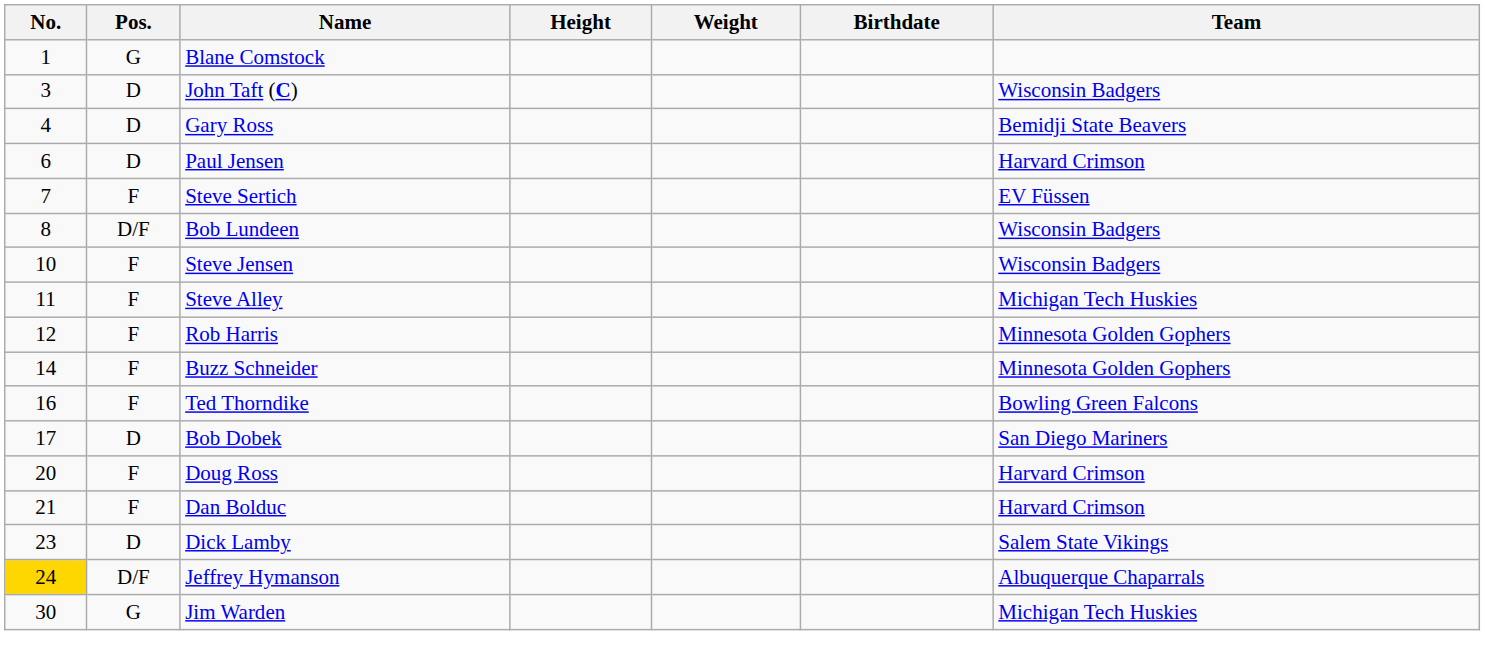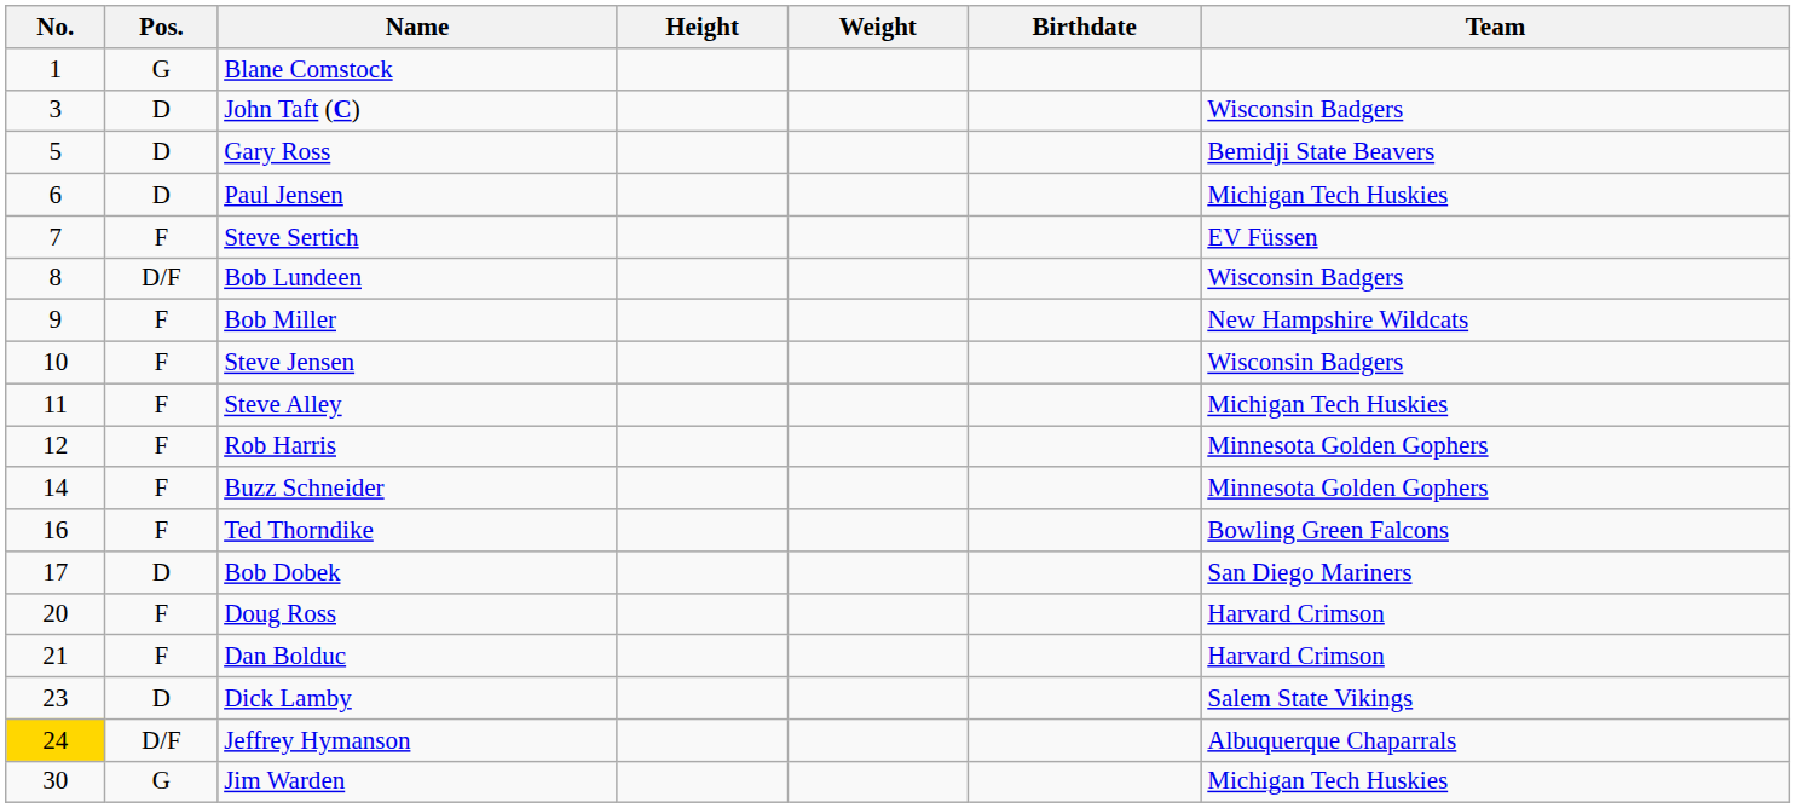 <table class="wikitable sortable" width="80%" style="font-size: 90%; text-align: center;">
 <tr>
 <th>No.</th>
 <th>Pos.</th>
 <th>Name</th>
 <th>Height</th>
 <th>Weight</th>
 <th>Birthdate</th>
 <th>Team</th>
 </tr>
 <tr>
 <td>1</td>
 <td>G</td>
 <td style="text-align:left;"><a href='#'>Blane Comstock</a></td>
 <td></td>
 <td></td>
 <td style="text-align:right;"></td>
 <td style="text-align:left;"></td>
 </tr>
 <tr>
 <td>3</td>
 <td>D</td>
 <td style="text-align:left;"><a href='#'>John Taft</a> (<strong><a href='#'>C</a></strong>)</td>
 <td></td>
 <td></td>
 <td style="text-align:right;"></td>
 <td style="text-align:left;"> <a href='#'>Wisconsin Badgers</a></td>
 </tr>
 <tr>
-<td>4</td>
+<td>5</td>
 <td>D</td>
 <td style="text-align:left;"><a href='#'>Gary Ross</a></td>
 <td></td>
 <td></td>
 <td style="text-align:right;"></td>
 <td style="text-align:left;"> <a href='#'>Bemidji State Beavers</a></td>
 </tr>
 <tr>
 <td>6</td>
 <td>D</td>
 <td style="text-align:left;"><a href='#'>Paul Jensen</a></td>
 <td></td>
 <td></td>
 <td style="text-align:right;"></td>
-<td style="text-align:left;"> <a href='#'>Harvard Crimson</a></td>
+<td style="text-align:left;"> <a href='#'>Michigan Tech Huskies</a></td>
 </tr>
 <tr>
 <td>7</td>
 <td>F</td>
 <td style="text-align:left;"><a href='#'>Steve Sertich</a></td>
 <td></td>
 <td></td>
 <td style="text-align:right;"></td>
 <td style="text-align:left;"> <a href='#'>EV Füssen</a></td>
 </tr>
 <tr>
 <td>8</td>
 <td>D/F</td>
 <td style="text-align:left;"><a href='#'>Bob Lundeen</a></td>
 <td></td>
 <td></td>
 <td style="text-align:right;"></td>
 <td style="text-align:left;"> <a href='#'>Wisconsin Badgers</a></td>
+</tr>
+<tr>
+<td>9</td>
+<td>F</td>
+<td style="text-align:left;"><a href='#'>Bob Miller</a></td>
+<td></td>
+<td></td>
+<td style="text-align:right;"></td>
+<td style="text-align:left;"> <a href='#'>New Hampshire Wildcats</a></td>
 </tr>
 <tr>
 <td>10</td>
 <td>F</td>
 <td style="text-align:left;"><a href='#'>Steve Jensen</a></td>
 <td></td>
 <td></td>
 <td style="text-align:right;"></td>
 <td style="text-align:left;"> <a href='#'>Wisconsin Badgers</a></td>
 </tr>
 <tr>
 <td>11</td>
 <td>F</td>
 <td style="text-align:left;"><a href='#'>Steve Alley</a></td>
 <td></td>
 <td></td>
 <td style="text-align:right;"></td>
 <td style="text-align:left;"> <a href='#'>Michigan Tech Huskies</a></td>
 </tr>
 <tr>
 <td>12</td>
 <td>F</td>
 <td style="text-align:left;"><a href='#'>Rob Harris</a></td>
 <td></td>
 <td></td>
 <td style="text-align:right;"></td>
 <td style="text-align:left;"> <a href='#'>Minnesota Golden Gophers</a></td>
 </tr>
 <tr>
 <td>14</td>
 <td>F</td>
 <td style="text-align:left;"><a href='#'>Buzz Schneider</a></td>
 <td></td>
 <td></td>
 <td style="text-align:right;"></td>
 <td style="text-align:left;"> <a href='#'>Minnesota Golden Gophers</a></td>
 </tr>
 <tr>
 <td>16</td>
 <td>F</td>
 <td style="text-align:left;"><a href='#'>Ted Thorndike</a></td>
 <td></td>
 <td></td>
 <td style="text-align:right;"></td>
 <td style="text-align:left;"> <a href='#'>Bowling Green Falcons</a></td>
 </tr>
 <tr>
 <td>17</td>
 <td>D</td>
 <td style="text-align:left;"><a href='#'>Bob Dobek</a></td>
 <td></td>
 <td></td>
 <td style="text-align:right;"></td>
 <td style="text-align:left;"> <a href='#'>San Diego Mariners</a></td>
 </tr>
 <tr>
 <td>20</td>
 <td>F</td>
 <td style="text-align:left;"><a href='#'>Doug Ross</a></td>
 <td></td>
 <td></td>
 <td style="text-align:right;"></td>
 <td style="text-align:left;"> <a href='#'>Harvard Crimson</a></td>
 </tr>
 <tr>
 <td>21</td>
 <td>F</td>
 <td style="text-align:left;"><a href='#'>Dan Bolduc</a></td>
 <td></td>
 <td></td>
 <td style="text-align:right;"></td>
 <td style="text-align:left;"> <a href='#'>Harvard Crimson</a></td>
 </tr>
 <tr>
 <td>23</td>
 <td>D</td>
 <td style="text-align:left;"><a href='#'>Dick Lamby</a></td>
 <td></td>
 <td></td>
 <td style="text-align:right;"></td>
 <td style="text-align:left;"> <a href='#'>Salem State Vikings</a></td>
 </tr>
 <tr>
 <td style="background: gold;">24</td>
 <td>D/F</td>
 <td style="text-align:left;"><a href='#'>Jeffrey Hymanson</a></td>
 <td></td>
 <td></td>
 <td style="text-align:right;"></td>
 <td style="text-align:left;"> <a href='#'>Albuquerque Chaparrals</a></td>
 </tr>
 <tr>
 <td>30</td>
 <td>G</td>
 <td style="text-align:left;"><a href='#'>Jim Warden</a></td>
 <td></td>
 <td></td>
 <td style="text-align:right;"></td>
 <td style="text-align:left;"> <a href='#'>Michigan Tech Huskies</a></td>
 </tr>
 </table>
